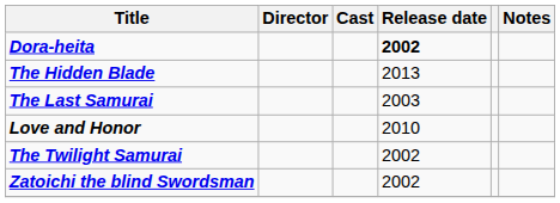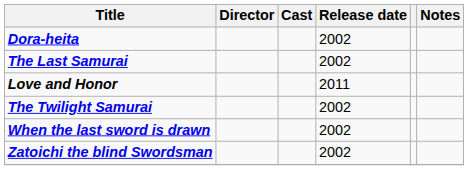 <table class="wikitable">
 <tr>
 <th>Title</th>
 <th>Director</th>
 <th>Cast</th>
 <th>Release date</th>
 <th></th>
 <th>Notes</th>
 </tr>
 <tr>
 <td><strong><em><a href='#'>Dora-heita</a></em></strong></td>
 <td></td>
 <td></td>
-<td><strong>2002</strong></td>
-<td></td>
-<td></td>
-</tr>
-<tr>
-<td><strong><em><a href='#'>The Hidden Blade</a></em></strong></td>
-<td></td>
-<td></td>
-<td>2013</td>
+<td>2002</td>
 <td></td>
 <td></td>
 </tr>
 <tr>
 <td><strong><em><a href='#'>The Last Samurai</a></em></strong></td>
 <td></td>
 <td></td>
-<td>2003</td>
+<td>2002</td>
 <td></td>
 <td></td>
 </tr>
 <tr>
 <td><strong><em>Love and Honor</em></strong></td>
 <td></td>
 <td></td>
-<td>2010</td>
+<td>2011</td>
 <td></td>
 <td></td>
 </tr>
 <tr>
 <td><strong><em><a href='#'>The Twilight Samurai</a></em></strong></td>
+<td></td>
+<td></td>
+<td>2002</td>
+<td></td>
+<td></td>
+</tr>
+<tr>
+<td><strong><em><a href='#'>When the last sword is drawn</a></em></strong></td>
 <td></td>
 <td></td>
 <td>2002</td>
 <td></td>
 <td></td>
 </tr>
 <tr>
 <td><strong><em><a href='#'>Zatoichi the blind Swordsman</a></em></strong></td>
 <td></td>
 <td></td>
 <td>2002</td>
 <td></td>
 <td></td>
 </tr>
 <tr>
 </tr>
 </table>
